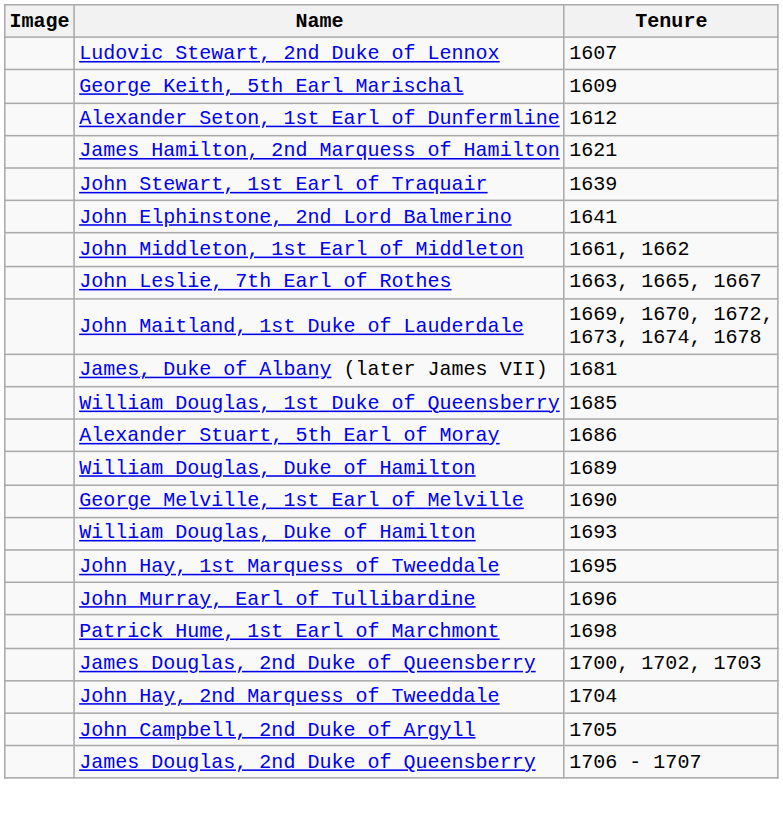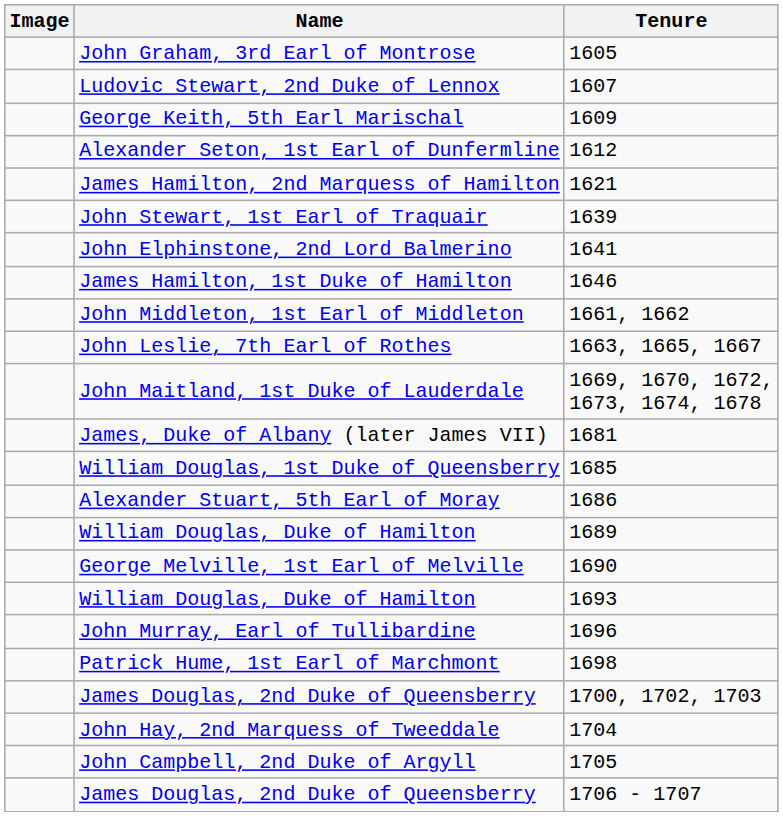 <table class="wikitable sortable">
 <tr>
 <th>Image</th>
 <th>Name</th>
 <th>Tenure</th>
+</tr>
+<tr>
+<td></td>
+<td><a href='#'>John Graham, 3rd Earl of Montrose</a></td>
+<td>1605</td>
 </tr>
 <tr>
 <td></td>
 <td><a href='#'>Ludovic Stewart, 2nd Duke of Lennox</a></td>
 <td>1607</td>
 </tr>
 <tr>
 <td></td>
 <td><a href='#'>George Keith, 5th Earl Marischal</a></td>
 <td>1609</td>
 </tr>
 <tr>
 <td></td>
 <td><a href='#'>Alexander Seton, 1st Earl of Dunfermline</a></td>
 <td>1612</td>
 </tr>
 <tr>
 <td></td>
 <td><a href='#'>James Hamilton, 2nd Marquess of Hamilton</a></td>
 <td>1621</td>
 </tr>
 <tr>
 <td></td>
 <td><a href='#'>John Stewart, 1st Earl of Traquair</a></td>
 <td>1639</td>
 </tr>
 <tr>
 <td></td>
 <td><a href='#'>John Elphinstone, 2nd Lord Balmerino</a></td>
 <td>1641</td>
+</tr>
+<tr>
+<td></td>
+<td><a href='#'>James Hamilton, 1st Duke of Hamilton</a></td>
+<td>1646</td>
 </tr>
 <tr>
 <td></td>
 <td><a href='#'>John Middleton, 1st Earl of Middleton</a></td>
 <td>1661, 1662</td>
 </tr>
 <tr>
 <td></td>
 <td><a href='#'>John Leslie, 7th Earl of Rothes</a></td>
 <td>1663, 1665, 1667</td>
 </tr>
 <tr>
 <td></td>
 <td><a href='#'>John Maitland, 1st Duke of Lauderdale</a></td>
 <td>1669, 1670, 1672,<br>1673, 1674, 1678</td>
 </tr>
 <tr>
 <td></td>
 <td><a href='#'>James, Duke of Albany</a> (later James VII)</td>
 <td>1681</td>
 </tr>
 <tr>
 <td></td>
 <td><a href='#'>William Douglas, 1st Duke of Queensberry</a></td>
 <td>1685</td>
 </tr>
 <tr>
 <td></td>
 <td><a href='#'>Alexander Stuart, 5th Earl of Moray</a></td>
 <td>1686</td>
 </tr>
 <tr>
 <td></td>
 <td><a href='#'>William Douglas, Duke of Hamilton</a></td>
 <td>1689</td>
 </tr>
 <tr>
 <td></td>
 <td><a href='#'>George Melville, 1st Earl of Melville</a></td>
 <td>1690</td>
 </tr>
 <tr>
 <td></td>
 <td><a href='#'>William Douglas, Duke of Hamilton</a></td>
 <td>1693</td>
 </tr>
 <tr>
 <td></td>
-<td><a href='#'>John Hay, 1st Marquess of Tweeddale</a></td>
-<td>1695</td>
-</tr>
-<tr>
-<td></td>
 <td><a href='#'>John Murray, Earl of Tullibardine</a></td>
 <td>1696</td>
 </tr>
 <tr>
 <td></td>
 <td><a href='#'>Patrick Hume, 1st Earl of Marchmont</a></td>
 <td>1698</td>
 </tr>
 <tr>
 <td></td>
 <td><a href='#'>James Douglas, 2nd Duke of Queensberry</a></td>
 <td>1700, 1702, 1703</td>
 </tr>
 <tr>
 <td></td>
 <td><a href='#'>John Hay, 2nd Marquess of Tweeddale</a></td>
 <td>1704</td>
 </tr>
 <tr>
 <td></td>
 <td><a href='#'>John Campbell, 2nd Duke of Argyll</a></td>
 <td>1705</td>
 </tr>
 <tr>
 <td></td>
 <td><a href='#'>James Douglas, 2nd Duke of Queensberry</a></td>
 <td>1706 - 1707</td>
 </tr>
 </table>
